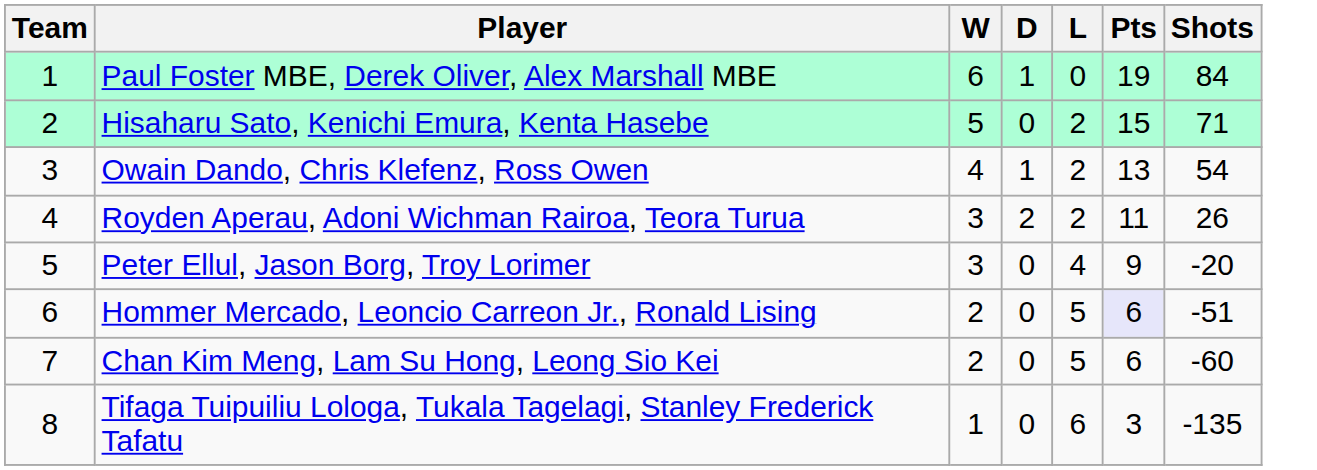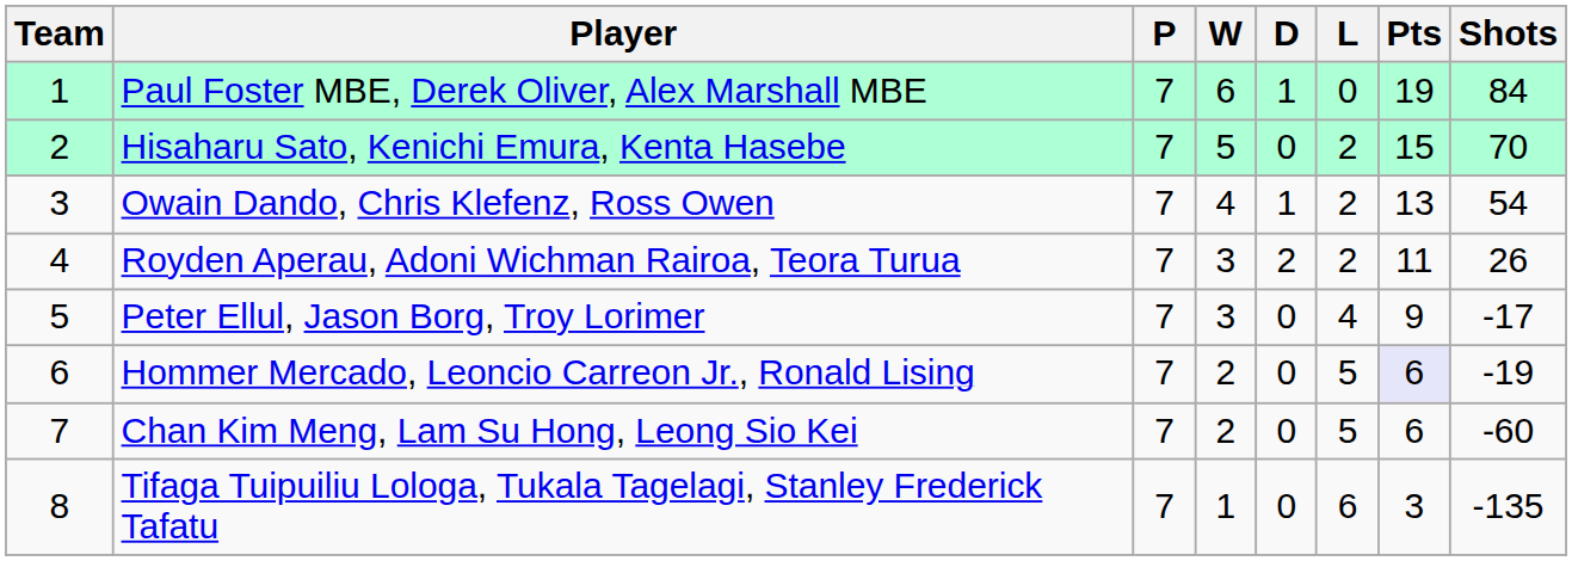 <table class="wikitable" style="font-size: 100%">
 <tr>
 <th width=20>Team</th>
 <th width=450>Player</th>
+<th width=20>P</th>
 <th width=20>W</th>
 <th width=20>D</th>
 <th width=20>L</th>
 <th width=20>Pts</th>
 <th width=20>Shots</th>
 </tr>
 <tr align=center align=center style="background: #ADFFD6;">
 <td>1</td>
 <td align="left"> <a href='#'>Paul Foster</a> MBE, <a href='#'>Derek Oliver</a>, <a href='#'>Alex Marshall</a> MBE</td>
+<td>7</td>
 <td>6</td>
 <td>1</td>
 <td>0</td>
 <td>19</td>
 <td>84</td>
 </tr>
 <tr align=center align=center style="background: #ADFFD6;">
 <td>2</td>
 <td align="left"> <a href='#'>Hisaharu Sato</a>, <a href='#'>Kenichi Emura</a>, <a href='#'>Kenta Hasebe</a></td>
+<td>7</td>
 <td>5</td>
 <td>0</td>
 <td>2</td>
 <td>15</td>
-<td>71</td>
+<td>70</td>
 </tr>
 <tr align=center>
 <td>3</td>
 <td align="left"> <a href='#'>Owain Dando</a>, <a href='#'>Chris Klefenz</a>, <a href='#'>Ross Owen</a></td>
+<td>7</td>
 <td>4</td>
 <td>1</td>
 <td>2</td>
 <td>13</td>
 <td>54</td>
 </tr>
 <tr align=center>
 <td>4</td>
 <td align="left"> <a href='#'>Royden Aperau</a>, <a href='#'>Adoni Wichman Rairoa</a>, <a href='#'>Teora Turua</a></td>
+<td>7</td>
 <td>3</td>
 <td>2</td>
 <td>2</td>
 <td>11</td>
 <td>26</td>
 </tr>
 <tr align=center>
 <td>5</td>
 <td align="left"> <a href='#'>Peter Ellul</a>, <a href='#'>Jason Borg</a>, <a href='#'>Troy Lorimer</a></td>
+<td>7</td>
 <td>3</td>
 <td>0</td>
 <td>4</td>
 <td>9</td>
-<td>-20</td>
+<td>-17</td>
 </tr>
 <tr align=center>
 <td>6</td>
 <td align="left"> <a href='#'>Hommer Mercado</a>, <a href='#'>Leoncio Carreon Jr.</a>, <a href='#'>Ronald Lising</a></td>
+<td>7</td>
 <td>2</td>
 <td>0</td>
 <td>5</td>
 <td style="background: lavender;">6</td>
-<td>-51</td>
+<td>-19</td>
 </tr>
 <tr align=center>
 <td>7</td>
 <td align="left"> <a href='#'>Chan Kim Meng</a>, <a href='#'>Lam Su Hong</a>, <a href='#'>Leong Sio Kei</a></td>
+<td>7</td>
 <td>2</td>
 <td>0</td>
 <td>5</td>
 <td>6</td>
 <td>-60</td>
 </tr>
 <tr align=center>
 <td>8</td>
 <td align="left"> <a href='#'>Tifaga Tuipuiliu Lologa</a>, <a href='#'>Tukala Tagelagi</a>, <a href='#'>Stanley Frederick Tafatu</a></td>
+<td>7</td>
 <td>1</td>
 <td>0</td>
 <td>6</td>
 <td>3</td>
 <td>-135</td>
 </tr>
 </table>
